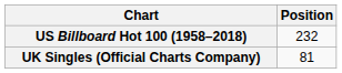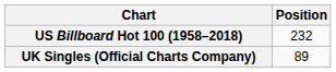 <table class="wikitable sortable plainrowheaders" style="text-align:center">
 <tr>
 <th scope="col" style="width:20em">Chart</th>
 <th scope="col">Position</th>
 </tr>
 <tr>
 <th scope="row">US <em>Billboard</em> Hot 100 (1958–2018)</th>
 <td>232</td>
 </tr>
 <tr>
 <th scope="row">UK Singles (Official Charts Company)</th>
-<td>81</td>
+<td>89</td>
 </tr>
 </table>
